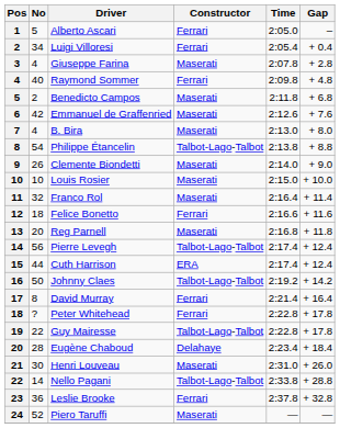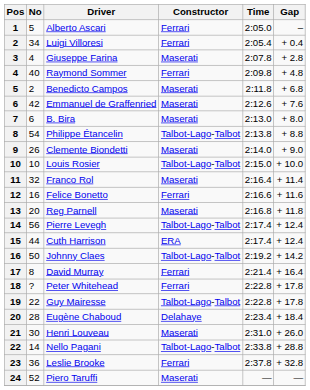 <table class="wikitable" style="font-size: 90%;">
 <tr>
 <th>Pos</th>
 <th>No</th>
 <th>Driver</th>
 <th>Constructor</th>
 <th>Time</th>
 <th>Gap</th>
 </tr>
 <tr>
 <th>1</th>
 <td>5</td>
 <td> <a href='#'>Alberto Ascari</a></td>
 <td><a href='#'>Ferrari</a></td>
 <td align=right>2:05.0</td>
 <td align=right>–</td>
 </tr>
 <tr>
 <th>2</th>
 <td>34</td>
 <td> <a href='#'>Luigi Villoresi</a></td>
 <td><a href='#'>Ferrari</a></td>
 <td align=right>2:05.4</td>
 <td align=right>+ 0.4</td>
 </tr>
 <tr>
 <th>3</th>
 <td>4</td>
 <td> <a href='#'>Giuseppe Farina</a></td>
 <td><a href='#'>Maserati</a></td>
 <td align=right>2:07.8</td>
 <td align=right>+ 2.8</td>
 </tr>
 <tr>
 <th>4</th>
 <td>40</td>
 <td> <a href='#'>Raymond Sommer</a></td>
 <td><a href='#'>Ferrari</a></td>
 <td align=right>2:09.8</td>
 <td align=right>+ 4.8</td>
 </tr>
 <tr>
 <th>5</th>
 <td>2</td>
 <td> <a href='#'>Benedicto Campos</a></td>
 <td><a href='#'>Maserati</a></td>
 <td align=right>2:11.8</td>
 <td align=right>+ 6.8</td>
 </tr>
 <tr>
 <th>6</th>
 <td>42</td>
 <td> <a href='#'>Emmanuel de Graffenried</a></td>
 <td><a href='#'>Maserati</a></td>
 <td align=right>2:12.6</td>
 <td align=right>+ 7.6</td>
 </tr>
 <tr>
 <th>7</th>
-<td>4</td>
+<td>6</td>
 <td> <a href='#'>B. Bira</a></td>
 <td><a href='#'>Maserati</a></td>
 <td align=right>2:13.0</td>
 <td align=right>+ 8.0</td>
 </tr>
 <tr>
 <th>8</th>
 <td>54</td>
 <td> <a href='#'>Philippe Étancelin</a></td>
 <td><a href='#'>Talbot-Lago</a>-<a href='#'>Talbot</a></td>
 <td align=right>2:13.8</td>
 <td align=right>+ 8.8</td>
 </tr>
 <tr>
 <th>9</th>
 <td>26</td>
 <td> <a href='#'>Clemente Biondetti</a></td>
 <td><a href='#'>Maserati</a></td>
 <td align=right>2:14.0</td>
 <td align=right>+ 9.0</td>
 </tr>
 <tr>
 <th>10</th>
 <td>10</td>
 <td> <a href='#'>Louis Rosier</a></td>
-<td><a href='#'>Maserati</a></td>
+<td><a href='#'>Talbot-Lago</a>-<a href='#'>Talbot</a></td>
 <td align=right>2:15.0</td>
 <td align=right>+ 10.0</td>
 </tr>
 <tr>
 <th>11</th>
 <td>32</td>
 <td> <a href='#'>Franco Rol</a></td>
 <td><a href='#'>Maserati</a></td>
 <td align=right>2:16.4</td>
 <td align=right>+ 11.4</td>
 </tr>
 <tr>
 <th>12</th>
-<td>18</td>
+<td>16</td>
 <td> <a href='#'>Felice Bonetto</a></td>
 <td><a href='#'>Ferrari</a></td>
 <td align=right>2:16.6</td>
 <td align=right>+ 11.6</td>
 </tr>
 <tr>
 <th>13</th>
 <td>20</td>
 <td> <a href='#'>Reg Parnell</a></td>
 <td><a href='#'>Maserati</a></td>
 <td align=right>2:16.8</td>
 <td align=right>+ 11.8</td>
 </tr>
 <tr>
 <th>14</th>
 <td>56</td>
 <td> <a href='#'>Pierre Levegh</a></td>
 <td><a href='#'>Talbot-Lago</a>-<a href='#'>Talbot</a></td>
 <td align=right>2:17.4</td>
 <td align=right>+ 12.4</td>
 </tr>
 <tr>
 <th>15</th>
 <td>44</td>
 <td> <a href='#'>Cuth Harrison</a></td>
 <td><a href='#'>ERA</a></td>
 <td align=right>2:17.4</td>
 <td align=right>+ 12.4</td>
 </tr>
 <tr>
 <th>16</th>
 <td>50</td>
 <td> <a href='#'>Johnny Claes</a></td>
 <td><a href='#'>Talbot-Lago</a>-<a href='#'>Talbot</a></td>
 <td align=right>2:19.2</td>
 <td align=right>+ 14.2</td>
 </tr>
 <tr>
 <th>17</th>
 <td>8</td>
 <td> <a href='#'>David Murray</a></td>
 <td><a href='#'>Ferrari</a></td>
 <td align=right>2:21.4</td>
 <td align=right>+ 16.4</td>
 </tr>
 <tr>
 <th>18</th>
 <td>?</td>
 <td> <a href='#'>Peter Whitehead</a></td>
 <td><a href='#'>Ferrari</a></td>
 <td align=right>2:22.8</td>
 <td align=right>+ 17.8</td>
 </tr>
 <tr>
 <th>19</th>
 <td>22</td>
 <td> <a href='#'>Guy Mairesse</a></td>
 <td><a href='#'>Talbot-Lago</a>-<a href='#'>Talbot</a></td>
 <td align=right>2:22.8</td>
 <td align=right>+ 17.8</td>
 </tr>
 <tr>
 <th>20</th>
 <td>28</td>
 <td> <a href='#'>Eugène Chaboud</a></td>
 <td><a href='#'>Delahaye</a></td>
 <td align=right>2:23.4</td>
 <td align=right>+ 18.4</td>
 </tr>
 <tr>
 <th>21</th>
 <td>30</td>
 <td> <a href='#'>Henri Louveau</a></td>
 <td><a href='#'>Maserati</a></td>
 <td align=right>2:31.0</td>
 <td align=right>+ 26.0</td>
 </tr>
 <tr>
 <th>22</th>
 <td>14</td>
 <td> <a href='#'>Nello Pagani</a></td>
 <td><a href='#'>Talbot-Lago</a>-<a href='#'>Talbot</a></td>
 <td align=right>2:33.8</td>
 <td align=right>+ 28.8</td>
 </tr>
 <tr>
 <th>23</th>
 <td>36</td>
 <td> <a href='#'>Leslie Brooke</a></td>
 <td><a href='#'>Ferrari</a></td>
 <td align=right>2:37.8</td>
 <td align=right>+ 32.8</td>
 </tr>
 <tr>
 <th>24</th>
 <td>52</td>
 <td> <a href='#'>Piero Taruffi</a></td>
 <td><a href='#'>Maserati</a></td>
 <td align=right>—</td>
 <td align=right>—</td>
 </tr>
 <tr>
 </tr>
 </table>
